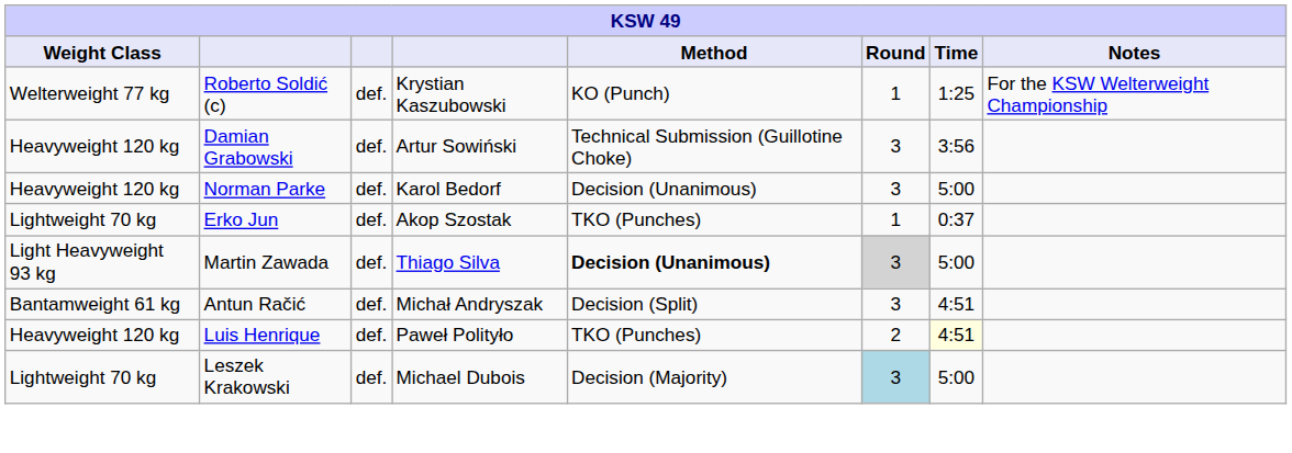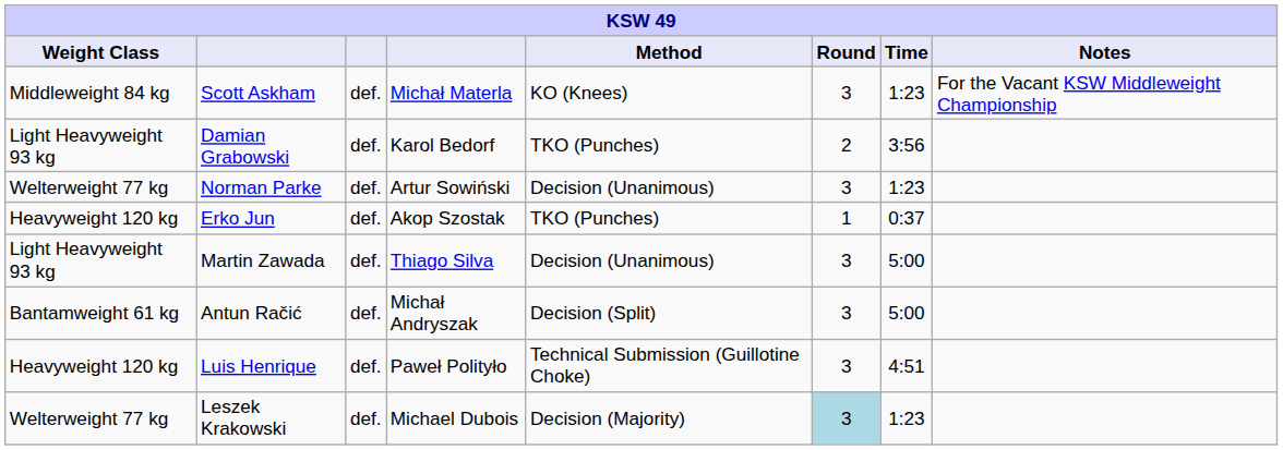 <table class="wikitable" style="font-size: 80%;">
 <tr>
 <th colspan="8" style="background-color: #ccf; color: #000080; text-align: center;"><strong>KSW 49</strong></th>
 </tr>
 <tr>
 <th colspan="1" style="background-color: #E6E8FA; color: #000000; text-align: center;">Weight Class</th>
 <th colspan="1" style="background-color: #E6E8FA; color: #000000; text-align: center;"></th>
 <th colspan="1" style="background-color: #E6E8FA; color: #000000; text-align: center;"></th>
 <th colspan="1" style="background-color: #E6E8FA; color: #000000; text-align: center;"></th>
 <th colspan="1" style="background-color: #E6E8FA; color: #000000; text-align: center;">Method</th>
 <th colspan="1" style="background-color: #E6E8FA; color: #000000; text-align: center;">Round</th>
 <th colspan="1" style="background-color: #E6E8FA; color: #000000; text-align: center;">Time</th>
 <th colspan="1" style="background-color: #E6E8FA; color: #000000; text-align: center;">Notes</th>
 </tr>
 <tr>
-<td>Welterweight 77 kg</td>
-<td> <a href='#'>Roberto Soldić</a> (c)</td>
-<td>def.</td>
-<td> Krystian Kaszubowski</td>
-<td>KO (Punch)</td>
-<td align=center>1</td>
-<td align=center>1:25</td>
-<td>For the <a href='#'>KSW Welterweight Championship</a></td>
+<td>Middleweight 84 kg</td>
+<td> <a href='#'>Scott Askham</a></td>
+<td align=center>def.</td>
+<td> <a href='#'>Michał Materla</a></td>
+<td>KO (Knees)</td>
+<td align=center>3</td>
+<td align=center>1:23</td>
+<td>For the Vacant <a href='#'>KSW Middleweight Championship</a></td>
 </tr>
 <tr>
-<td>Heavyweight 120 kg</td>
+<td>Light Heavyweight 93 kg</td>
 <td> <a href='#'>Damian Grabowski</a></td>
 <td>def.</td>
-<td> Artur Sowiński</td>
-<td>Technical Submission (Guillotine Choke)</td>
-<td align=center>3</td>
+<td> Karol Bedorf</td>
+<td>TKO (Punches)</td>
+<td align=center>2</td>
 <td align=center>3:56</td>
 <td></td>
 </tr>
 <tr>
-<td>Heavyweight 120 kg</td>
+<td>Welterweight 77 kg</td>
 <td> <a href='#'>Norman Parke</a></td>
 <td>def.</td>
-<td> Karol Bedorf</td>
+<td> Artur Sowiński</td>
 <td>Decision (Unanimous)</td>
 <td align=center>3</td>
-<td align=center>5:00</td>
+<td align=center>1:23</td>
 <td></td>
 </tr>
 <tr>
-<td>Lightweight 70 kg</td>
+<td>Heavyweight 120 kg</td>
 <td> <a href='#'>Erko Jun</a></td>
 <td>def.</td>
 <td> Akop Szostak</td>
 <td>TKO (Punches)</td>
 <td align=center>1</td>
 <td align=center>0:37</td>
 <td></td>
 </tr>
 <tr>
 <td>Light Heavyweight 93 kg</td>
 <td> Martin Zawada</td>
 <td>def.</td>
 <td> <a href='#'>Thiago Silva</a></td>
-<td><strong>Decision (Unanimous)</strong></td>
-<td align=center style="background: lightgrey;">3</td>
+<td>Decision (Unanimous)</td>
+<td align=center>3</td>
 <td align=center>5:00</td>
 <td></td>
 </tr>
 <tr>
 <td>Bantamweight 61 kg</td>
 <td> Antun Račić</td>
 <td>def.</td>
 <td> Michał Andryszak</td>
 <td>Decision (Split)</td>
 <td align=center>3</td>
-<td align=center>4:51</td>
+<td align=center>5:00</td>
 <td></td>
 </tr>
 <tr>
 <td>Heavyweight 120 kg</td>
 <td> <a href='#'>Luis Henrique</a></td>
 <td>def.</td>
 <td> Paweł Polityło</td>
-<td>TKO (Punches)</td>
-<td align=center>2</td>
-<td align=center style="background: lightyellow;">4:51</td>
+<td>Technical Submission (Guillotine Choke)</td>
+<td align=center>3</td>
+<td align=center>4:51</td>
 <td></td>
 </tr>
 <tr>
-<td>Lightweight 70 kg</td>
+<td>Welterweight 77 kg</td>
 <td> Leszek Krakowski</td>
 <td>def.</td>
 <td> Michael Dubois</td>
 <td>Decision (Majority)</td>
 <td align=center style="background: lightblue;">3</td>
-<td align=center>5:00</td>
+<td align=center>1:23</td>
 <td></td>
 </tr>
 </table>
